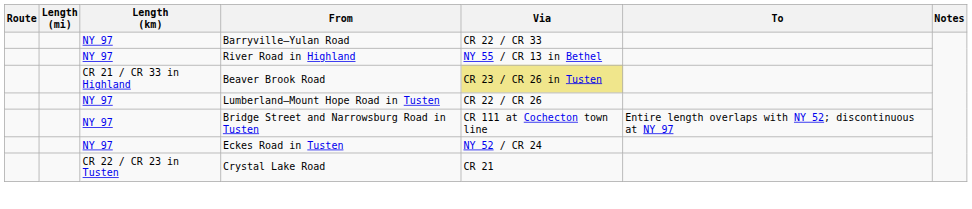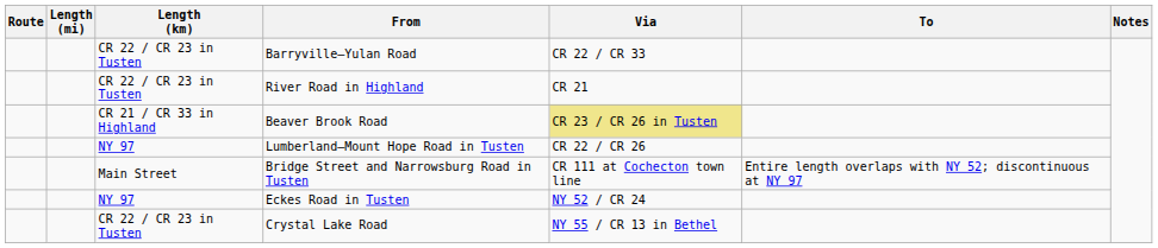 <table class="wikitable sortable">
 <tr>
 <th>Route</th>
 <th>Length<br>(mi)</th>
 <th>Length<br>(km)</th>
 <th class="unsortable">From</th>
 <th class="unsortable">Via</th>
 <th class="unsortable">To</th>
 <th class="unsortable">Notes</th>
 </tr>
 <tr>
 <td id="21"></td>
 <td></td>
-<td><a href='#'>NY&nbsp;97</a></td>
+<td>CR 22 / CR 23 in <a href='#'>Tusten</a></td>
 <td>Barryville–Yulan Road</td>
 <td>CR 22 / CR 33</td>
 <td></td>
 </tr>
 <tr>
 <td id="21A"></td>
 <td></td>
-<td><a href='#'>NY&nbsp;97</a></td>
+<td>CR 22 / CR 23 in <a href='#'>Tusten</a></td>
 <td>River Road in <a href='#'>Highland</a></td>
-<td><a href='#'>NY&nbsp;55</a> / CR 13 in <a href='#'>Bethel</a></td>
+<td>CR 21</td>
 <td></td>
 </tr>
 <tr>
 <td id="22"></td>
 <td></td>
 <td>CR 21 / CR 33 in <a href='#'>Highland</a></td>
 <td>Beaver Brook Road</td>
 <td style="background: khaki;">CR 23 / CR 26 in <a href='#'>Tusten</a></td>
 <td></td>
 </tr>
 <tr>
 <td id="23"></td>
 <td></td>
 <td><a href='#'>NY&nbsp;97</a></td>
 <td>Lumberland–Mount Hope Road in <a href='#'>Tusten</a></td>
 <td>CR 22 / CR 26</td>
 <td></td>
 </tr>
 <tr>
 <td id="24"></td>
 <td></td>
-<td><a href='#'>NY&nbsp;97</a></td>
+<td>Main Street</td>
 <td>Bridge Street and Narrowsburg Road in <a href='#'>Tusten</a></td>
 <td>CR 111 at <a href='#'>Cochecton</a> town line</td>
 <td>Entire length overlaps with <a href='#'>NY&nbsp;52</a>; discontinuous at <a href='#'>NY&nbsp;97</a></td>
 </tr>
 <tr>
 <td id="25"></td>
 <td></td>
 <td><a href='#'>NY&nbsp;97</a></td>
 <td>Eckes Road in <a href='#'>Tusten</a></td>
 <td><a href='#'>NY&nbsp;52</a> / CR 24</td>
 <td></td>
 </tr>
 <tr>
 <td id="26"></td>
 <td></td>
 <td>CR 22 / CR 23 in <a href='#'>Tusten</a></td>
 <td>Crystal Lake Road</td>
-<td>CR 21</td>
+<td><a href='#'>NY&nbsp;55</a> / CR 13 in <a href='#'>Bethel</a></td>
 <td></td>
 </tr>
 </table>
